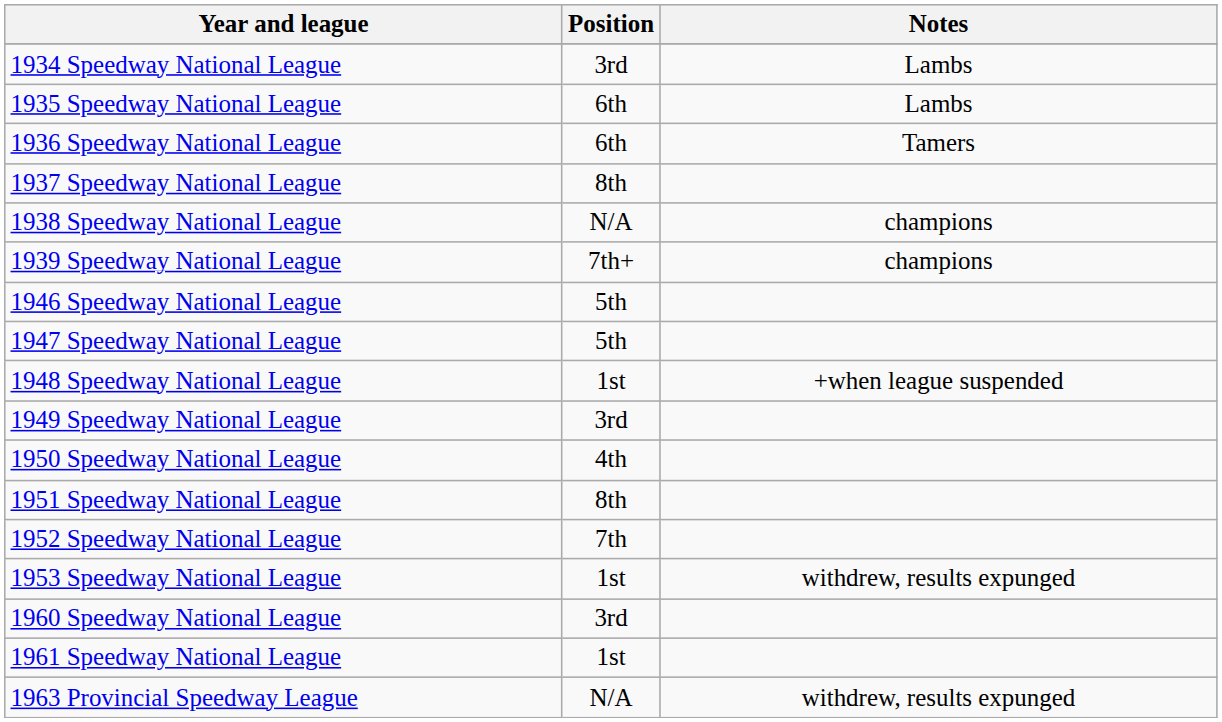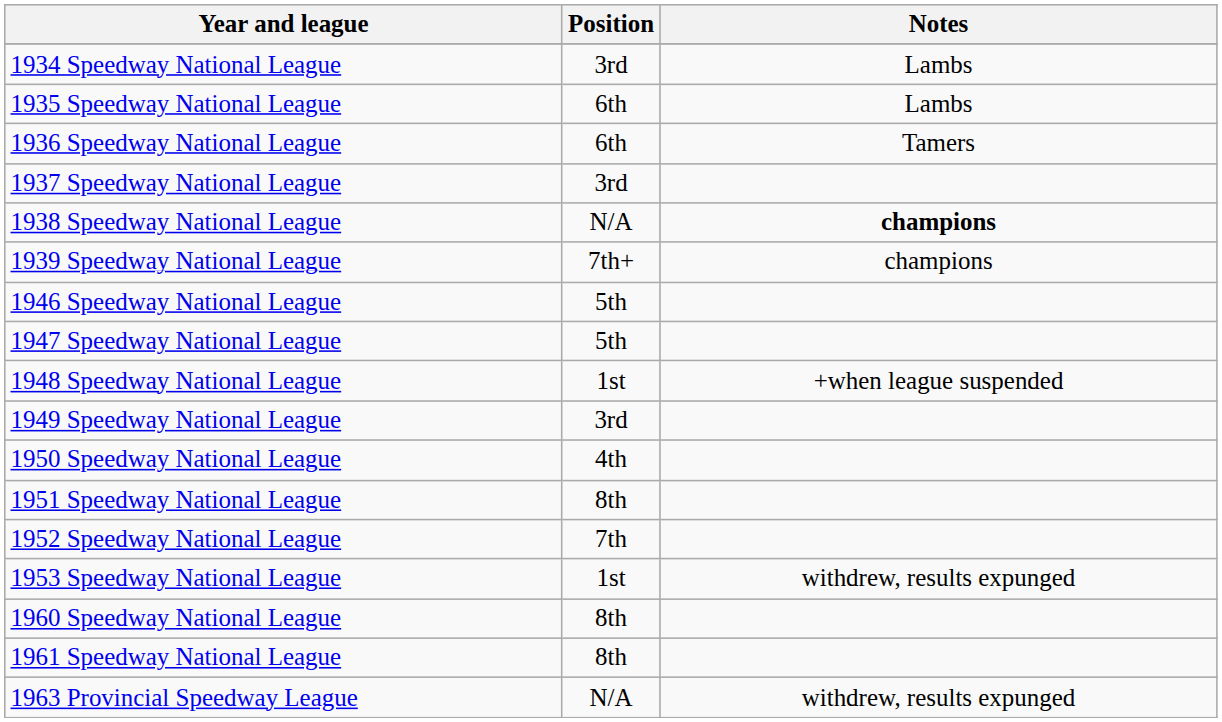 <table class="wikitable">
 <tr>
 <th width=350>Year and league</th>
 <th width=50>Position</th>
 <th width=350>Notes</th>
 </tr>
 <tr align=center>
 </tr>
 <tr align=center>
 <td align="left"><a href='#'>1934 Speedway National League</a></td>
 <td>3rd</td>
 <td>Lambs</td>
 </tr>
 <tr align=center>
 <td align="left"><a href='#'>1935 Speedway National League</a></td>
 <td>6th</td>
 <td>Lambs</td>
 </tr>
 <tr align=center>
 <td align="left"><a href='#'>1936 Speedway National League</a></td>
 <td>6th</td>
 <td>Tamers</td>
 </tr>
 <tr align=center>
 <td align="left"><a href='#'>1937 Speedway National League</a></td>
-<td>8th</td>
+<td>3rd</td>
 <td></td>
 </tr>
 <tr align=center>
 <td align="left"><a href='#'>1938 Speedway National League</a></td>
 <td>N/A</td>
-<td>champions</td>
+<td><strong>champions</strong></td>
 </tr>
 <tr align=center>
 <td align="left"><a href='#'>1939 Speedway National League</a></td>
 <td>7th+</td>
 <td>champions</td>
 </tr>
 <tr align=center>
 <td align="left"><a href='#'>1946 Speedway National League</a></td>
 <td>5th</td>
 <td></td>
 </tr>
 <tr align=center>
 <td align="left"><a href='#'>1947 Speedway National League</a></td>
 <td>5th</td>
 <td></td>
 </tr>
 <tr align=center>
 <td align="left"><a href='#'>1948 Speedway National League</a></td>
 <td>1st</td>
 <td>+when league suspended</td>
 </tr>
 <tr align=center>
 <td align="left"><a href='#'>1949 Speedway National League</a></td>
 <td>3rd</td>
 <td></td>
 </tr>
 <tr align=center>
 <td align="left"><a href='#'>1950 Speedway National League</a></td>
 <td>4th</td>
 <td></td>
 </tr>
 <tr align=center>
 <td align="left"><a href='#'>1951 Speedway National League</a></td>
 <td>8th</td>
 <td></td>
 </tr>
 <tr align=center>
 <td align="left"><a href='#'>1952 Speedway National League</a></td>
 <td>7th</td>
 <td></td>
 </tr>
 <tr align=center>
 <td align="left"><a href='#'>1953 Speedway National League</a></td>
 <td>1st</td>
 <td>withdrew, results expunged</td>
 </tr>
 <tr align=center>
 <td align="left"><a href='#'>1960 Speedway National League</a></td>
-<td>3rd</td>
+<td>8th</td>
 <td></td>
 </tr>
 <tr align=center>
 <td align="left"><a href='#'>1961 Speedway National League</a></td>
-<td>1st</td>
+<td>8th</td>
 <td></td>
 </tr>
 <tr align=center>
 <td align="left"><a href='#'>1963 Provincial Speedway League</a></td>
 <td>N/A</td>
 <td>withdrew, results expunged</td>
 </tr>
 </table>
